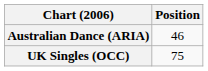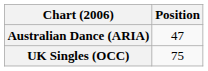 <table class="wikitable sortable plainrowheaders" style="text-align:center">
 <tr>
 <th>Chart (2006)</th>
 <th>Position</th>
 </tr>
 <tr>
 <th scope="row">Australian Dance (ARIA)</th>
-<td>46</td>
+<td>47</td>
 </tr>
 <tr>
 <th scope="row">UK Singles (OCC)</th>
 <td>75</td>
 </tr>
 </table>
